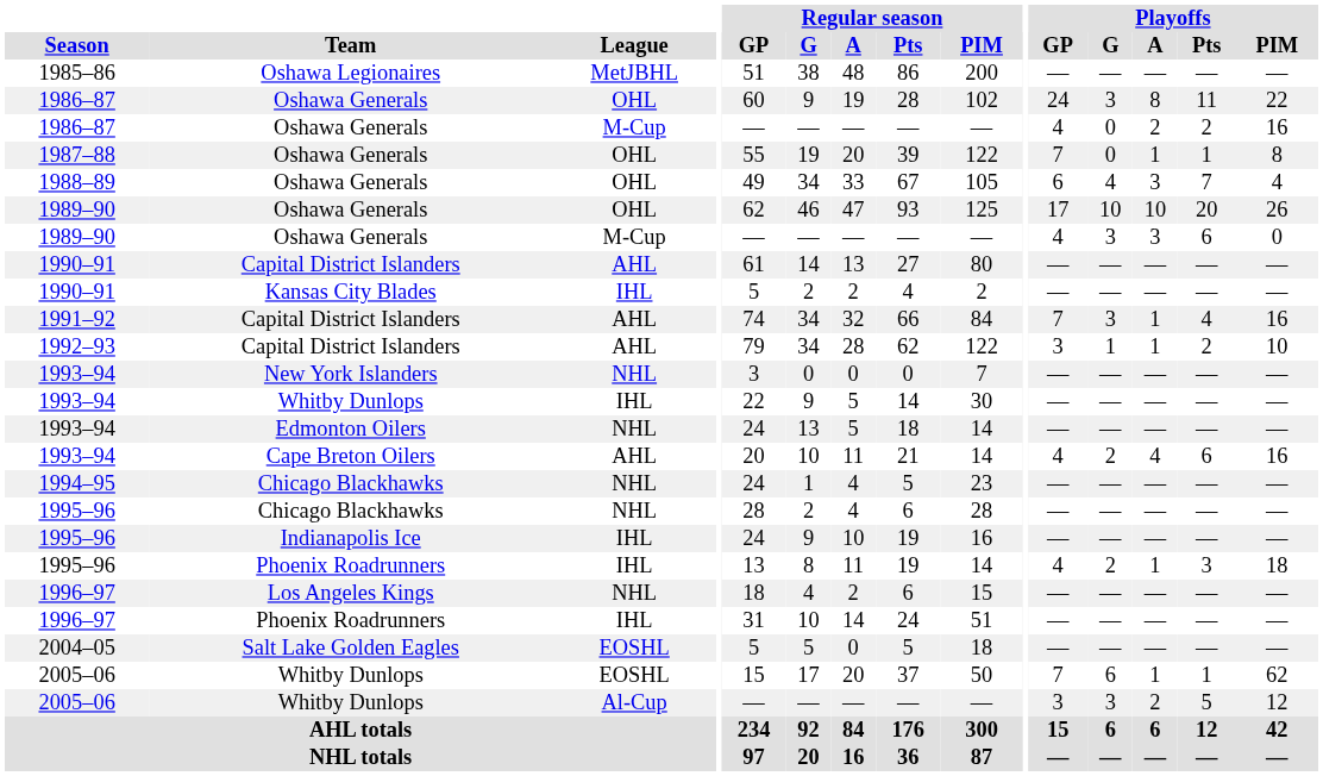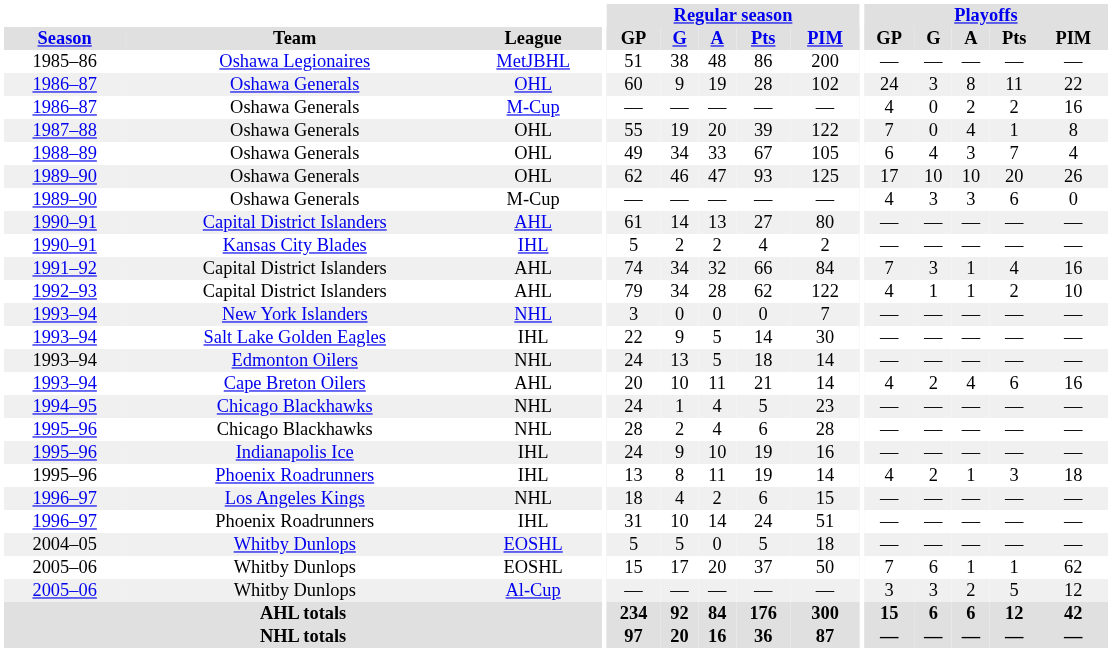 <table border="0" cellpadding="1" cellspacing="0" style="text-align:center; width:60em">
 <tr bgcolor="#e0e0e0">
 <th colspan="3" bgcolor="#ffffff"></th>
 <th rowspan="100" bgcolor="#ffffff"></th>
 <th colspan="5"><a href='#'>Regular season</a></th>
 <th rowspan="100" bgcolor="#ffffff"></th>
 <th colspan="5"><a href='#'>Playoffs</a></th>
 </tr>
 <tr bgcolor="#e0e0e0">
 <th><a href='#'>Season</a></th>
 <th>Team</th>
 <th>League</th>
 <th>GP</th>
 <th><a href='#'>G</a></th>
 <th><a href='#'>A</a></th>
 <th><a href='#'>Pts</a></th>
 <th><a href='#'>PIM</a></th>
 <th>GP</th>
 <th>G</th>
 <th>A</th>
 <th>Pts</th>
 <th>PIM</th>
 </tr>
 <tr>
 <td>1985–86</td>
 <td><a href='#'>Oshawa Legionaires</a></td>
 <td><a href='#'>MetJBHL</a></td>
 <td>51</td>
 <td>38</td>
 <td>48</td>
 <td>86</td>
 <td>200</td>
 <td>—</td>
 <td>—</td>
 <td>—</td>
 <td>—</td>
 <td>—</td>
 </tr>
 <tr bgcolor="#f0f0f0">
 <td><a href='#'>1986–87</a></td>
 <td><a href='#'>Oshawa Generals</a></td>
 <td><a href='#'>OHL</a></td>
 <td>60</td>
 <td>9</td>
 <td>19</td>
 <td>28</td>
 <td>102</td>
 <td>24</td>
 <td>3</td>
 <td>8</td>
 <td>11</td>
 <td>22</td>
 </tr>
 <tr>
 <td><a href='#'>1986–87</a></td>
 <td>Oshawa Generals</td>
 <td><a href='#'>M-Cup</a></td>
 <td>—</td>
 <td>—</td>
 <td>—</td>
 <td>—</td>
 <td>—</td>
 <td>4</td>
 <td>0</td>
 <td>2</td>
 <td>2</td>
 <td>16</td>
 </tr>
 <tr bgcolor="#f0f0f0">
 <td><a href='#'>1987–88</a></td>
 <td>Oshawa Generals</td>
 <td>OHL</td>
 <td>55</td>
 <td>19</td>
 <td>20</td>
 <td>39</td>
 <td>122</td>
 <td>7</td>
 <td>0</td>
-<td>1</td>
+<td>4</td>
 <td>1</td>
 <td>8</td>
 </tr>
 <tr>
 <td><a href='#'>1988–89</a></td>
 <td>Oshawa Generals</td>
 <td>OHL</td>
 <td>49</td>
 <td>34</td>
 <td>33</td>
 <td>67</td>
 <td>105</td>
 <td>6</td>
 <td>4</td>
 <td>3</td>
 <td>7</td>
 <td>4</td>
 </tr>
 <tr bgcolor="#f0f0f0">
 <td><a href='#'>1989–90</a></td>
 <td>Oshawa Generals</td>
 <td>OHL</td>
 <td>62</td>
 <td>46</td>
 <td>47</td>
 <td>93</td>
 <td>125</td>
 <td>17</td>
 <td>10</td>
 <td>10</td>
 <td>20</td>
 <td>26</td>
 </tr>
 <tr>
 <td><a href='#'>1989–90</a></td>
 <td>Oshawa Generals</td>
 <td>M-Cup</td>
 <td>—</td>
 <td>—</td>
 <td>—</td>
 <td>—</td>
 <td>—</td>
 <td>4</td>
 <td>3</td>
 <td>3</td>
 <td>6</td>
 <td>0</td>
 </tr>
 <tr bgcolor="#f0f0f0">
 <td><a href='#'>1990–91</a></td>
 <td><a href='#'>Capital District Islanders</a></td>
 <td><a href='#'>AHL</a></td>
 <td>61</td>
 <td>14</td>
 <td>13</td>
 <td>27</td>
 <td>80</td>
 <td>—</td>
 <td>—</td>
 <td>—</td>
 <td>—</td>
 <td>—</td>
 </tr>
 <tr>
 <td><a href='#'>1990–91</a></td>
 <td><a href='#'>Kansas City Blades</a></td>
 <td><a href='#'>IHL</a></td>
 <td>5</td>
 <td>2</td>
 <td>2</td>
 <td>4</td>
 <td>2</td>
 <td>—</td>
 <td>—</td>
 <td>—</td>
 <td>—</td>
 <td>—</td>
 </tr>
 <tr bgcolor="#f0f0f0">
 <td><a href='#'>1991–92</a></td>
 <td>Capital District Islanders</td>
 <td>AHL</td>
 <td>74</td>
 <td>34</td>
 <td>32</td>
 <td>66</td>
 <td>84</td>
 <td>7</td>
 <td>3</td>
 <td>1</td>
 <td>4</td>
 <td>16</td>
 </tr>
 <tr>
 <td><a href='#'>1992–93</a></td>
 <td>Capital District Islanders</td>
 <td>AHL</td>
 <td>79</td>
 <td>34</td>
 <td>28</td>
 <td>62</td>
 <td>122</td>
-<td>3</td>
+<td>4</td>
 <td>1</td>
 <td>1</td>
 <td>2</td>
 <td>10</td>
 </tr>
 <tr bgcolor="#f0f0f0">
 <td><a href='#'>1993–94</a></td>
 <td><a href='#'>New York Islanders</a></td>
 <td><a href='#'>NHL</a></td>
 <td>3</td>
 <td>0</td>
 <td>0</td>
 <td>0</td>
 <td>7</td>
 <td>—</td>
 <td>—</td>
 <td>—</td>
 <td>—</td>
 <td>—</td>
 </tr>
 <tr>
 <td><a href='#'>1993–94</a></td>
-<td><a href='#'>Whitby Dunlops</a></td>
+<td><a href='#'>Salt Lake Golden Eagles</a></td>
 <td>IHL</td>
 <td>22</td>
 <td>9</td>
 <td>5</td>
 <td>14</td>
 <td>30</td>
 <td>—</td>
 <td>—</td>
 <td>—</td>
 <td>—</td>
 <td>—</td>
 </tr>
 <tr bgcolor="#f0f0f0">
 <td>1993–94</td>
 <td><a href='#'>Edmonton Oilers</a></td>
 <td>NHL</td>
 <td>24</td>
 <td>13</td>
 <td>5</td>
 <td>18</td>
 <td>14</td>
 <td>—</td>
 <td>—</td>
 <td>—</td>
 <td>—</td>
 <td>—</td>
 </tr>
 <tr>
 <td><a href='#'>1993–94</a></td>
 <td><a href='#'>Cape Breton Oilers</a></td>
 <td>AHL</td>
 <td>20</td>
 <td>10</td>
 <td>11</td>
 <td>21</td>
 <td>14</td>
 <td>4</td>
 <td>2</td>
 <td>4</td>
 <td>6</td>
 <td>16</td>
 </tr>
 <tr bgcolor="#f0f0f0">
 <td><a href='#'>1994–95</a></td>
 <td><a href='#'>Chicago Blackhawks</a></td>
 <td>NHL</td>
 <td>24</td>
 <td>1</td>
 <td>4</td>
 <td>5</td>
 <td>23</td>
 <td>—</td>
 <td>—</td>
 <td>—</td>
 <td>—</td>
 <td>—</td>
 </tr>
 <tr>
 <td><a href='#'>1995–96</a></td>
 <td>Chicago Blackhawks</td>
 <td>NHL</td>
 <td>28</td>
 <td>2</td>
 <td>4</td>
 <td>6</td>
 <td>28</td>
 <td>—</td>
 <td>—</td>
 <td>—</td>
 <td>—</td>
 <td>—</td>
 </tr>
 <tr bgcolor="#f0f0f0">
 <td><a href='#'>1995–96</a></td>
 <td><a href='#'>Indianapolis Ice</a></td>
 <td>IHL</td>
 <td>24</td>
 <td>9</td>
 <td>10</td>
 <td>19</td>
 <td>16</td>
 <td>—</td>
 <td>—</td>
 <td>—</td>
 <td>—</td>
 <td>—</td>
 </tr>
 <tr>
 <td>1995–96</td>
 <td><a href='#'>Phoenix Roadrunners</a></td>
 <td>IHL</td>
 <td>13</td>
 <td>8</td>
 <td>11</td>
 <td>19</td>
 <td>14</td>
 <td>4</td>
 <td>2</td>
 <td>1</td>
 <td>3</td>
 <td>18</td>
 </tr>
 <tr bgcolor="#f0f0f0">
 <td><a href='#'>1996–97</a></td>
 <td><a href='#'>Los Angeles Kings</a></td>
 <td>NHL</td>
 <td>18</td>
 <td>4</td>
 <td>2</td>
 <td>6</td>
 <td>15</td>
 <td>—</td>
 <td>—</td>
 <td>—</td>
 <td>—</td>
 <td>—</td>
 </tr>
 <tr>
 <td><a href='#'>1996–97</a></td>
 <td>Phoenix Roadrunners</td>
 <td>IHL</td>
 <td>31</td>
 <td>10</td>
 <td>14</td>
 <td>24</td>
 <td>51</td>
 <td>—</td>
 <td>—</td>
 <td>—</td>
 <td>—</td>
 <td>—</td>
 </tr>
 <tr bgcolor="#f0f0f0">
 <td>2004–05</td>
-<td><a href='#'>Salt Lake Golden Eagles</a></td>
+<td><a href='#'>Whitby Dunlops</a></td>
 <td><a href='#'>EOSHL</a></td>
 <td>5</td>
 <td>5</td>
 <td>0</td>
 <td>5</td>
 <td>18</td>
 <td>—</td>
 <td>—</td>
 <td>—</td>
 <td>—</td>
 <td>—</td>
 </tr>
 <tr>
 <td>2005–06</td>
 <td>Whitby Dunlops</td>
 <td>EOSHL</td>
 <td>15</td>
 <td>17</td>
 <td>20</td>
 <td>37</td>
 <td>50</td>
 <td>7</td>
 <td>6</td>
 <td>1</td>
 <td>1</td>
 <td>62</td>
 </tr>
 <tr bgcolor="#f0f0f0">
 <td><a href='#'>2005–06</a></td>
 <td>Whitby Dunlops</td>
 <td><a href='#'>Al-Cup</a></td>
 <td>—</td>
 <td>—</td>
 <td>—</td>
 <td>—</td>
 <td>—</td>
 <td>3</td>
 <td>3</td>
 <td>2</td>
 <td>5</td>
 <td>12</td>
 </tr>
 <tr bgcolor="#e0e0e0">
 <th colspan="3">AHL totals</th>
 <th>234</th>
 <th>92</th>
 <th>84</th>
 <th>176</th>
 <th>300</th>
 <th>15</th>
 <th>6</th>
 <th>6</th>
 <th>12</th>
 <th>42</th>
 </tr>
 <tr bgcolor="#e0e0e0">
 <th colspan="3">NHL totals</th>
 <th>97</th>
 <th>20</th>
 <th>16</th>
 <th>36</th>
 <th>87</th>
 <th>—</th>
 <th>—</th>
 <th>—</th>
 <th>—</th>
 <th>—</th>
 </tr>
 </table>
